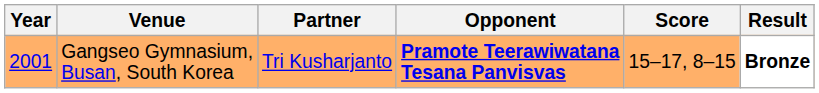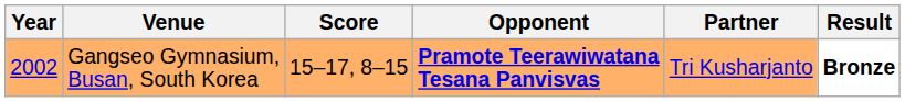 <table class="sortable wikitable" style="font-size: 90%;">
 <tr>
 <th>Year</th>
 <th>Venue</th>
+<th>Score</th>
+<th>Opponent</th>
 <th>Partner</th>
-<th>Opponent</th>
-<th>Score</th>
 <th>Result</th>
 </tr>
 <tr style="background:#FFB069">
-<td align="center"><a href='#'>2001</a></td>
+<td align="center"><a href='#'>2002</a></td>
 <td align="left">Gangseo Gymnasium,<br><a href='#'>Busan</a>, South Korea</td>
+<td align="left">15–17, 8–15</td>
+<td align="left"><strong> <a href='#'>Pramote Teerawiwatana</a><br> <a href='#'>Tesana Panvisvas</a></strong></td>
 <td align="left"> <a href='#'>Tri Kusharjanto</a></td>
-<td align="left"><strong> <a href='#'>Pramote Teerawiwatana</a><br> <a href='#'>Tesana Panvisvas</a></strong></td>
-<td align="left">15–17, 8–15</td>
 <td style="text-align:left; background:white"> <strong>Bronze</strong></td>
 </tr>
 </table>
